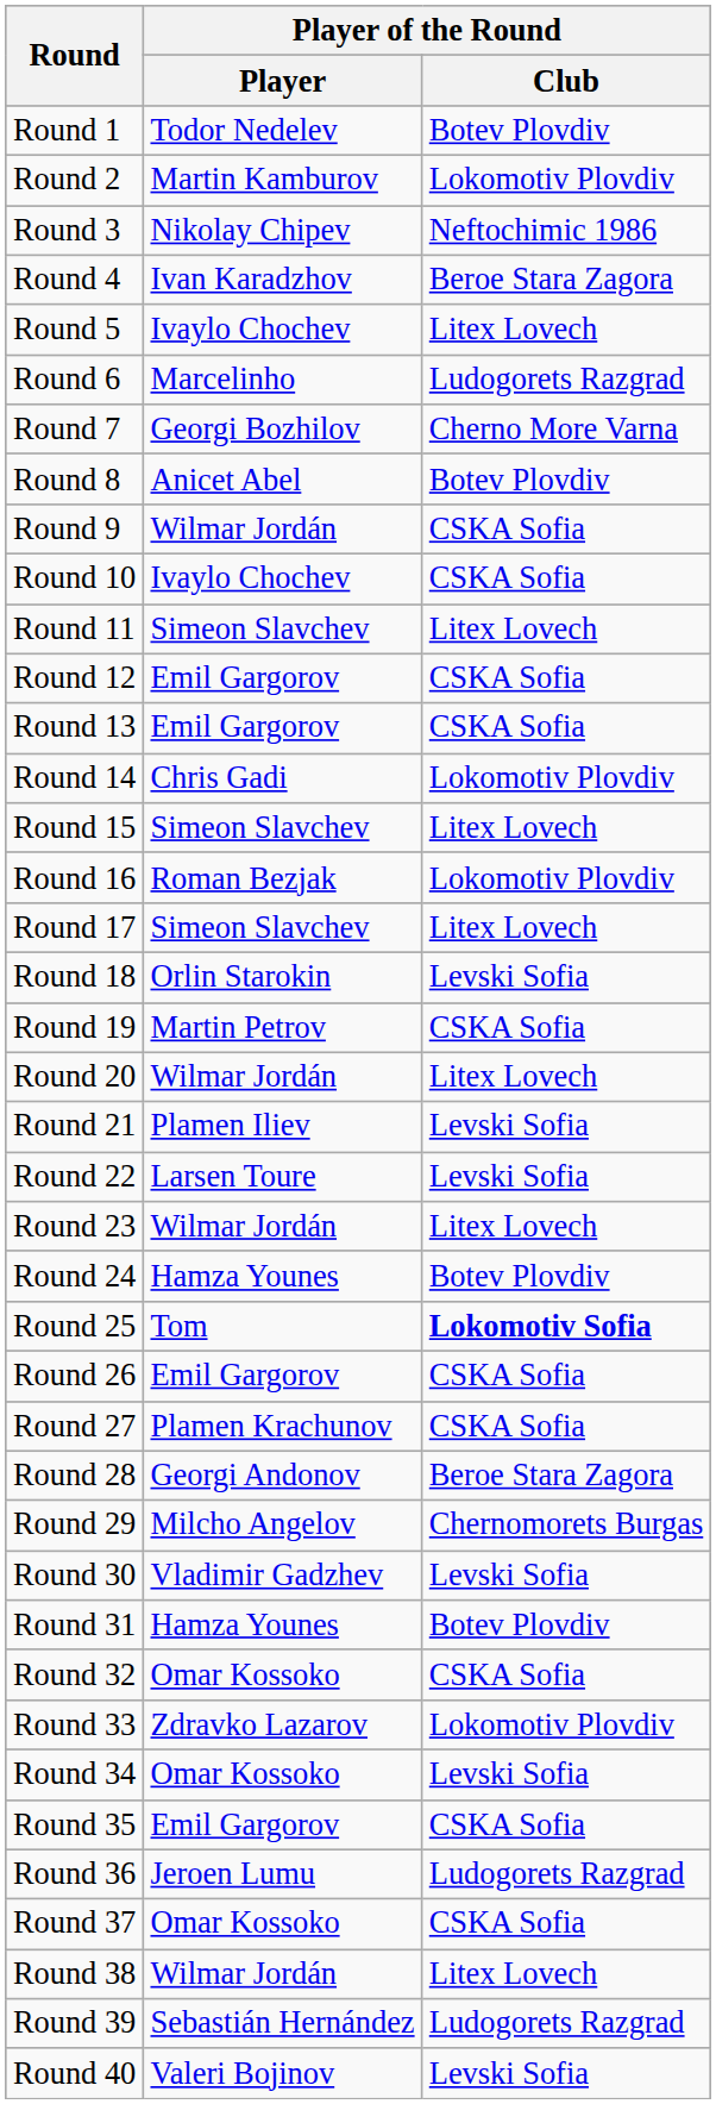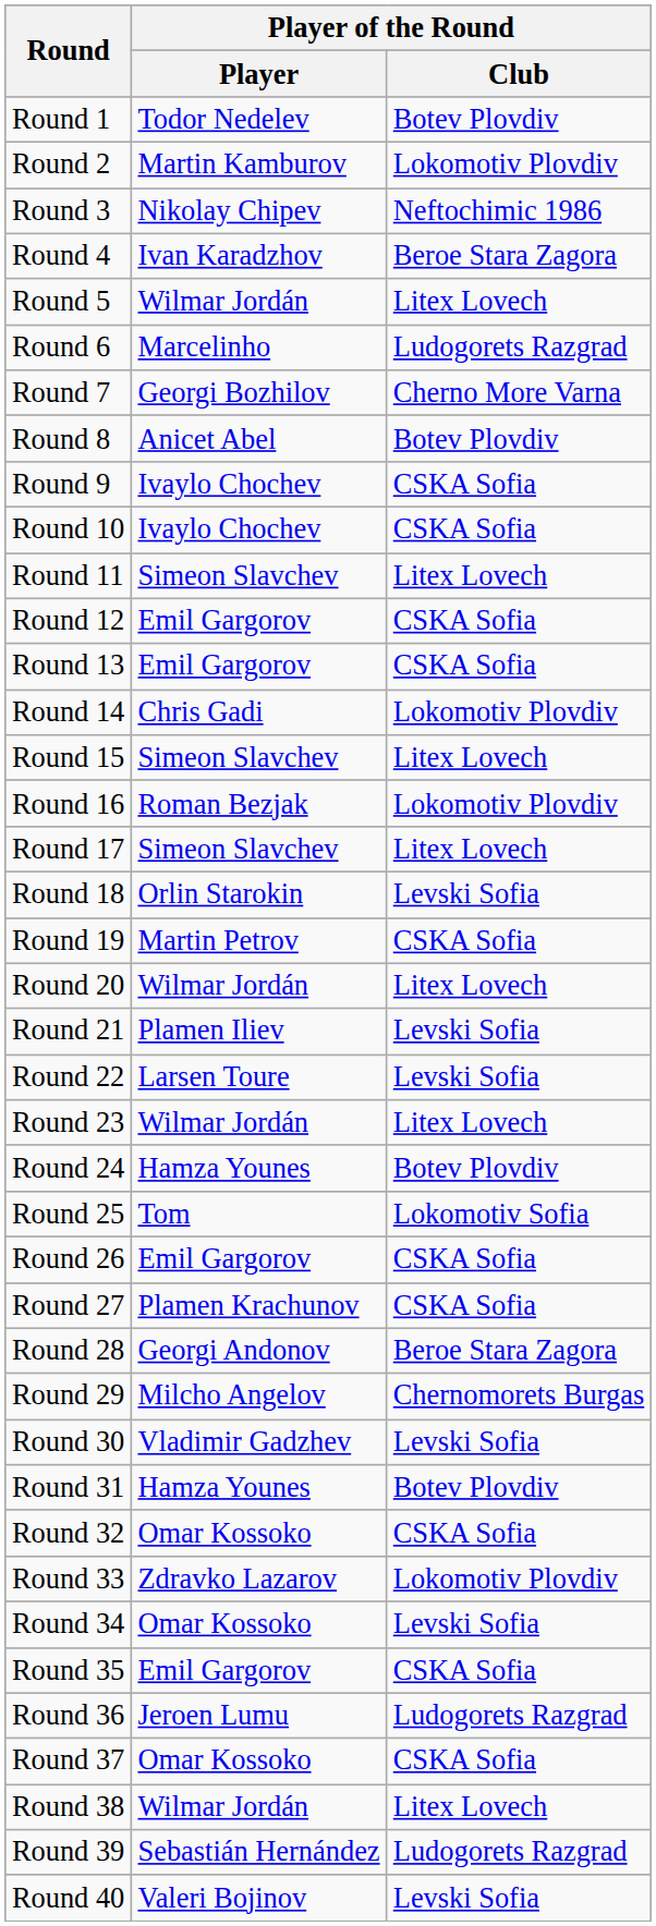 <table class="wikitable">
 <tr>
 <th rowspan="2">Round</th>
 <th colspan="2">Player of the Round</th>
 </tr>
 <tr>
 <th>Player</th>
 <th>Club</th>
 </tr>
 <tr>
 <td>Round 1</td>
 <td> <a href='#'>Todor Nedelev</a></td>
 <td><a href='#'>Botev Plovdiv</a></td>
 </tr>
 <tr>
 <td>Round 2</td>
 <td> <a href='#'>Martin Kamburov</a></td>
 <td><a href='#'>Lokomotiv Plovdiv</a></td>
 </tr>
 <tr>
 <td>Round 3</td>
 <td> <a href='#'>Nikolay Chipev</a></td>
 <td><a href='#'>Neftochimic 1986</a></td>
 </tr>
 <tr>
 <td>Round 4</td>
 <td>  <a href='#'>Ivan Karadzhov</a></td>
 <td><a href='#'>Beroe Stara Zagora</a></td>
 </tr>
 <tr>
 <td>Round 5</td>
-<td>  <a href='#'>Ivaylo Chochev</a></td>
+<td>  <a href='#'>Wilmar Jordán</a></td>
 <td><a href='#'>Litex Lovech</a></td>
 </tr>
 <tr>
 <td>Round 6</td>
 <td>  <a href='#'>Marcelinho</a></td>
 <td><a href='#'>Ludogorets Razgrad</a></td>
 </tr>
 <tr>
 <td>Round 7</td>
 <td>  <a href='#'>Georgi Bozhilov</a></td>
 <td><a href='#'>Cherno More Varna</a></td>
 </tr>
 <tr>
 <td>Round 8</td>
 <td>  <a href='#'>Anicet Abel</a></td>
 <td><a href='#'>Botev Plovdiv</a></td>
 </tr>
 <tr>
 <td>Round 9</td>
-<td>  <a href='#'>Wilmar Jordán</a></td>
+<td>  <a href='#'>Ivaylo Chochev</a></td>
 <td><a href='#'>CSKA Sofia</a></td>
 </tr>
 <tr>
 <td>Round 10</td>
 <td>  <a href='#'>Ivaylo Chochev</a></td>
 <td><a href='#'>CSKA Sofia</a></td>
 </tr>
 <tr>
 <td>Round 11</td>
 <td>  <a href='#'>Simeon Slavchev</a></td>
 <td><a href='#'>Litex Lovech</a></td>
 </tr>
 <tr>
 <td>Round 12</td>
 <td>  <a href='#'>Emil Gargorov</a></td>
 <td><a href='#'>CSKA Sofia</a></td>
 </tr>
 <tr>
 <td>Round 13</td>
 <td>  <a href='#'>Emil Gargorov</a></td>
 <td><a href='#'>CSKA Sofia</a></td>
 </tr>
 <tr>
 <td>Round 14</td>
 <td> <a href='#'>Chris Gadi</a></td>
 <td><a href='#'>Lokomotiv Plovdiv</a></td>
 </tr>
 <tr>
 <td>Round 15</td>
 <td>  <a href='#'>Simeon Slavchev</a></td>
 <td><a href='#'>Litex Lovech</a></td>
 </tr>
 <tr>
 <td>Round 16</td>
 <td> <a href='#'>Roman Bezjak</a></td>
 <td><a href='#'>Lokomotiv Plovdiv</a></td>
 </tr>
 <tr>
 <td>Round 17</td>
 <td>  <a href='#'>Simeon Slavchev</a></td>
 <td><a href='#'>Litex Lovech</a></td>
 </tr>
 <tr>
 <td>Round 18</td>
 <td>  <a href='#'>Orlin Starokin</a></td>
 <td><a href='#'>Levski Sofia</a></td>
 </tr>
 <tr>
 <td>Round 19</td>
 <td>  <a href='#'>Martin Petrov</a></td>
 <td><a href='#'>CSKA Sofia</a></td>
 </tr>
 <tr>
 <td>Round 20</td>
 <td>  <a href='#'>Wilmar Jordán</a></td>
 <td><a href='#'>Litex Lovech</a></td>
 </tr>
 <tr>
 <td>Round 21</td>
 <td> <a href='#'>Plamen Iliev</a></td>
 <td><a href='#'>Levski Sofia</a></td>
 </tr>
 <tr>
 <td>Round 22</td>
 <td> <a href='#'>Larsen Toure</a></td>
 <td><a href='#'>Levski Sofia</a></td>
 </tr>
 <tr>
 <td>Round 23</td>
 <td>  <a href='#'>Wilmar Jordán</a></td>
 <td><a href='#'>Litex Lovech</a></td>
 </tr>
 <tr>
 <td>Round 24</td>
 <td>  <a href='#'>Hamza Younes</a></td>
 <td><a href='#'>Botev Plovdiv</a></td>
 </tr>
 <tr>
 <td>Round 25</td>
 <td>  <a href='#'>Tom</a></td>
-<td><strong><a href='#'>Lokomotiv Sofia</a></strong></td>
+<td><a href='#'>Lokomotiv Sofia</a></td>
 </tr>
 <tr>
 <td>Round 26</td>
 <td>  <a href='#'>Emil Gargorov</a></td>
 <td><a href='#'>CSKA Sofia</a></td>
 </tr>
 <tr>
 <td>Round 27</td>
 <td>  <a href='#'>Plamen Krachunov</a></td>
 <td><a href='#'>CSKA Sofia</a></td>
 </tr>
 <tr>
 <td>Round 28</td>
 <td>  <a href='#'>Georgi Andonov</a></td>
 <td><a href='#'>Beroe Stara Zagora</a></td>
 </tr>
 <tr>
 <td>Round 29</td>
 <td>  <a href='#'>Milcho Angelov</a></td>
 <td><a href='#'>Chernomorets Burgas</a></td>
 </tr>
 <tr>
 <td>Round 30</td>
 <td>  <a href='#'>Vladimir Gadzhev</a></td>
 <td><a href='#'>Levski Sofia</a></td>
 </tr>
 <tr>
 <td>Round 31</td>
 <td>  <a href='#'>Hamza Younes</a></td>
 <td><a href='#'>Botev Plovdiv</a></td>
 </tr>
 <tr>
 <td>Round 32</td>
 <td>  <a href='#'>Omar Kossoko</a></td>
 <td><a href='#'>CSKA Sofia</a></td>
 </tr>
 <tr>
 <td>Round 33</td>
 <td> <a href='#'>Zdravko Lazarov</a></td>
 <td><a href='#'>Lokomotiv Plovdiv</a></td>
 </tr>
 <tr>
 <td>Round 34</td>
 <td>  <a href='#'>Omar Kossoko</a></td>
 <td><a href='#'>Levski Sofia</a></td>
 </tr>
 <tr>
 <td>Round 35</td>
 <td>  <a href='#'>Emil Gargorov</a></td>
 <td><a href='#'>CSKA Sofia</a></td>
 </tr>
 <tr>
 <td>Round 36</td>
 <td>  <a href='#'>Jeroen Lumu</a></td>
 <td><a href='#'>Ludogorets Razgrad</a></td>
 </tr>
 <tr>
 <td>Round 37</td>
 <td>  <a href='#'>Omar Kossoko</a></td>
 <td><a href='#'>CSKA Sofia</a></td>
 </tr>
 <tr>
 <td>Round 38</td>
 <td>  <a href='#'>Wilmar Jordán</a></td>
 <td><a href='#'>Litex Lovech</a></td>
 </tr>
 <tr>
 <td>Round 39</td>
 <td>  <a href='#'>Sebastián Hernández</a></td>
 <td><a href='#'>Ludogorets Razgrad</a></td>
 </tr>
 <tr>
 <td>Round 40</td>
 <td>  <a href='#'>Valeri Bojinov</a></td>
 <td><a href='#'>Levski Sofia</a></td>
 </tr>
 </table>
